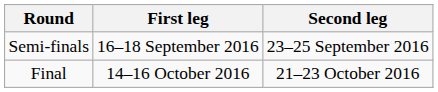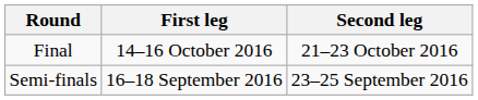 <table class="wikitable" style="text-align:center">
 <tr>
 <th>Round</th>
 <th>First leg</th>
 <th>Second leg</th>
 </tr>
 <tr>
+<td>Final</td>
+<td>14–16 October 2016</td>
+<td>21–23 October 2016</td>
+</tr>
+<tr>
 <td>Semi-finals</td>
 <td>16–18 September 2016</td>
 <td>23–25 September 2016</td>
 </tr>
-<tr>
-<td>Final</td>
-<td>14–16 October 2016</td>
-<td>21–23 October 2016</td>
-</tr>
 </table>
